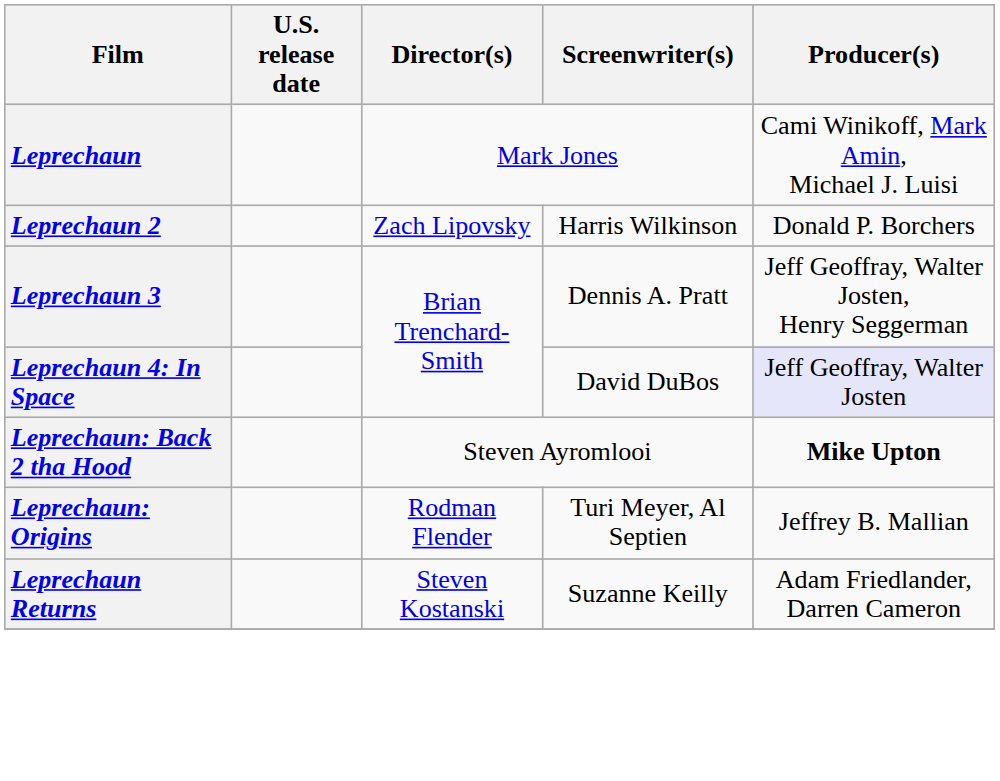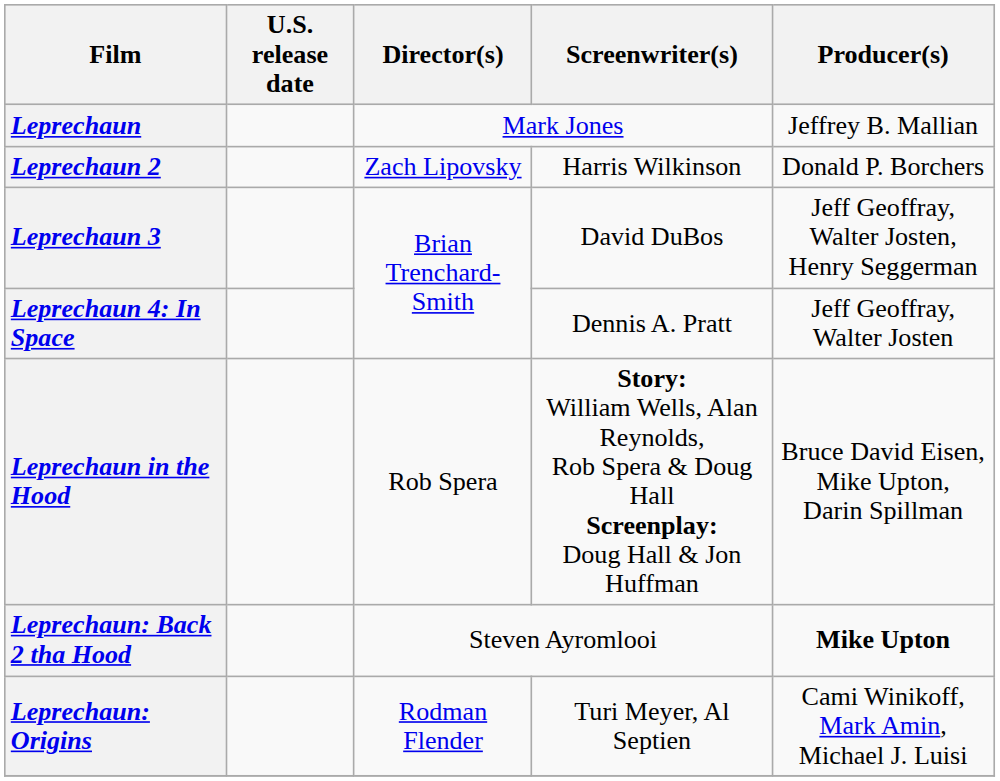 <table class="wikitable plainrowheaders"  style="text-align:center;">
 <tr>
 <th align="center">Film</th>
 <th align="center">U.S. release date</th>
 <th align="center">Director(s)</th>
 <th align="center">Screenwriter(s)</th>
 <th align="center">Producer(s)</th>
 </tr>
 <tr>
 <th scope="row" style="text-align:left"><em><a href='#'>Leprechaun</a></em></th>
 <td style="text-align:left"></td>
 <td colspan="2" align="center"><a href='#'>Mark Jones</a></td>
-<td align="center">Cami Winikoff, <a href='#'>Mark Amin</a>,<br> Michael J. Luisi</td>
+<td align="center">Jeffrey B. Mallian</td>
 </tr>
 <tr>
 <th scope="row" style="text-align:left"><em><a href='#'>Leprechaun 2</a></em></th>
 <td style="text-align:left"></td>
 <td align="center"><a href='#'>Zach Lipovsky</a></td>
 <td align="center">Harris Wilkinson</td>
 <td align="center">Donald P. Borchers</td>
 </tr>
 <tr>
 <th scope="row" style="text-align:left"><em><a href='#'>Leprechaun 3</a></em></th>
 <td style="text-align:left"></td>
 <td rowspan="2" align="center"><a href='#'>Brian Trenchard-Smith</a></td>
-<td align="center">Dennis A. Pratt</td>
+<td align="center">David DuBos</td>
 <td align="center">Jeff Geoffray, Walter Josten,<br> Henry Seggerman</td>
 </tr>
 <tr>
 <th scope="row" style="text-align:left"><em><a href='#'>Leprechaun 4: In Space</a></em></th>
 <td style="text-align:left"></td>
-<td align="center">David DuBos</td>
-<td align="center" style="background: lavender;">Jeff Geoffray, Walter Josten</td>
+<td align="center">Dennis A. Pratt</td>
+<td align="center">Jeff Geoffray, Walter Josten</td>
+</tr>
+<tr>
+<th scope="row" style="text-align:left"><em><a href='#'>Leprechaun in the Hood</a></em></th>
+<td style="text-align:left"></td>
+<td align="center">Rob Spera</td>
+<td><strong>Story:</strong><br>William Wells, Alan Reynolds,<br> Rob Spera & Doug Hall<br><strong>Screenplay:</strong><br>Doug Hall &  Jon Huffman</td>
+<td align="center">Bruce David Eisen, Mike Upton,<br> Darin Spillman</td>
 </tr>
 <tr>
 <th scope="row" style="text-align:left"><em><a href='#'>Leprechaun: Back 2 tha Hood</a></em></th>
 <td style="text-align:left"></td>
 <td colspan="2" align="center">Steven Ayromlooi</td>
 <td align="center"><strong>Mike Upton</strong></td>
 </tr>
 <tr>
 <th scope="row" style="text-align:left"><em><a href='#'>Leprechaun: Origins</a></em></th>
 <td style="text-align:left"></td>
 <td align="center"><a href='#'>Rodman Flender</a></td>
 <td align="center">Turi Meyer, Al Septien</td>
-<td align="center">Jeffrey B. Mallian</td>
-</tr>
-<tr>
-<th scope="row" style="text-align:left"><em><a href='#'>Leprechaun Returns</a></em></th>
-<td style="text-align:left"></td>
-<td align="center"><a href='#'>Steven Kostanski</a></td>
-<td align="center">Suzanne Keilly</td>
-<td align="center">Adam Friedlander, Darren Cameron</td>
+<td align="center">Cami Winikoff, <a href='#'>Mark Amin</a>,<br> Michael J. Luisi</td>
 </tr>
 <tr>
 </tr>
 </table>
